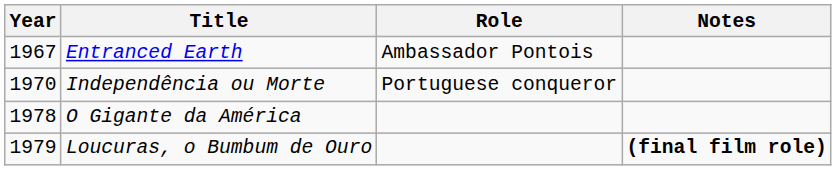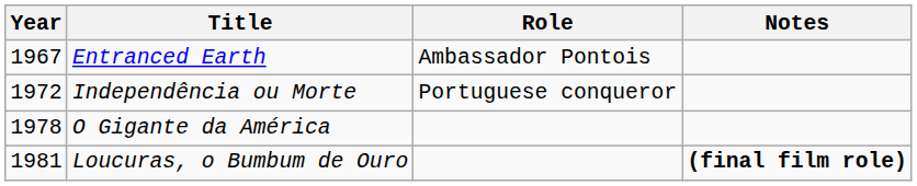 <table class="wikitable">
 <tr>
 <th>Year</th>
 <th>Title</th>
 <th>Role</th>
 <th>Notes</th>
 </tr>
 <tr>
 <td>1967</td>
 <td><em><a href='#'>Entranced Earth</a></em></td>
 <td>Ambassador Pontois</td>
 <td></td>
 </tr>
 <tr>
-<td>1970</td>
+<td>1972</td>
 <td><em>Independência ou Morte</em></td>
 <td>Portuguese conqueror</td>
 <td></td>
 </tr>
 <tr>
 <td>1978</td>
 <td><em>O Gigante da América</em></td>
 <td></td>
 <td></td>
 </tr>
 <tr>
-<td>1979</td>
+<td>1981</td>
 <td><em>Loucuras, o Bumbum de Ouro</em></td>
 <td></td>
 <td><strong>(final film role)</strong></td>
 </tr>
 </table>
